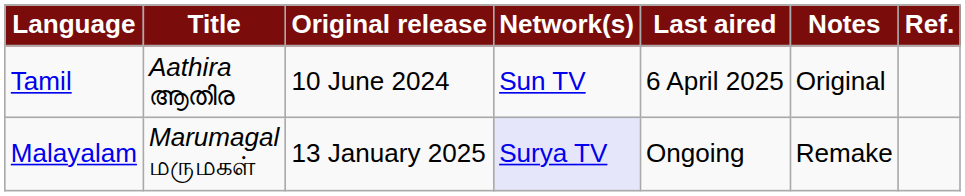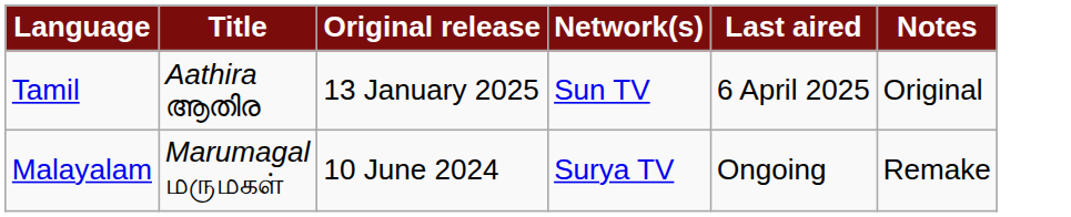 <table class="wikitable" style="margin-right: 0;">
 <tr style="color:black">
 <th style="background:#7b0c0c;color:white">Language</th>
 <th style="background:#7b0c0c;color:white">Title</th>
 <th style="background:#7b0c0c;color:white">Original release</th>
 <th style="background:#7b0c0c;color:white">Network(s)</th>
 <th style="background:#7b0c0c;color:white">Last aired</th>
 <th style="background:#7b0c0c;color:white">Notes</th>
-<th style="background:#7b0c0c;color:white">Ref.</th>
 </tr>
 <tr>
 <td><a href='#'>Tamil</a></td>
 <td><em>Aathira</em> <br> ആതിര</td>
-<td>10 June 2024</td>
+<td>13 January 2025</td>
 <td><a href='#'>Sun TV</a></td>
 <td>6 April 2025</td>
 <td>Original</td>
-<td></td>
 </tr>
 <tr>
 <td><a href='#'>Malayalam</a></td>
 <td><em>Marumagal</em> <br> மருமகள்</td>
-<td>13 January 2025</td>
-<td style="background: lavender;"><a href='#'>Surya TV</a></td>
+<td>10 June 2024</td>
+<td><a href='#'>Surya TV</a></td>
 <td>Ongoing</td>
 <td>Remake</td>
-<td></td>
 </tr>
 </table>
